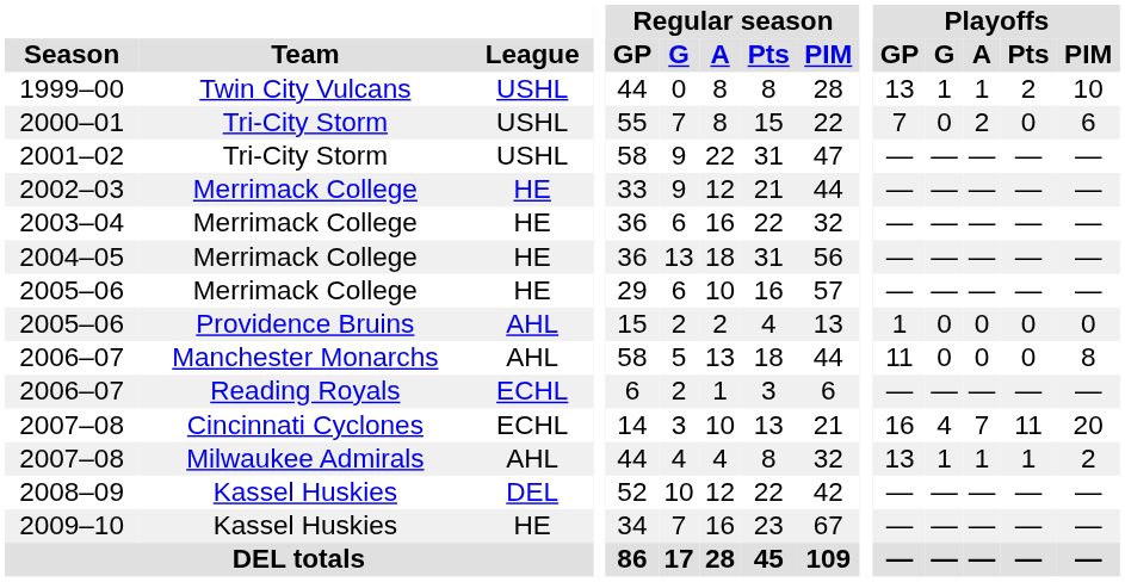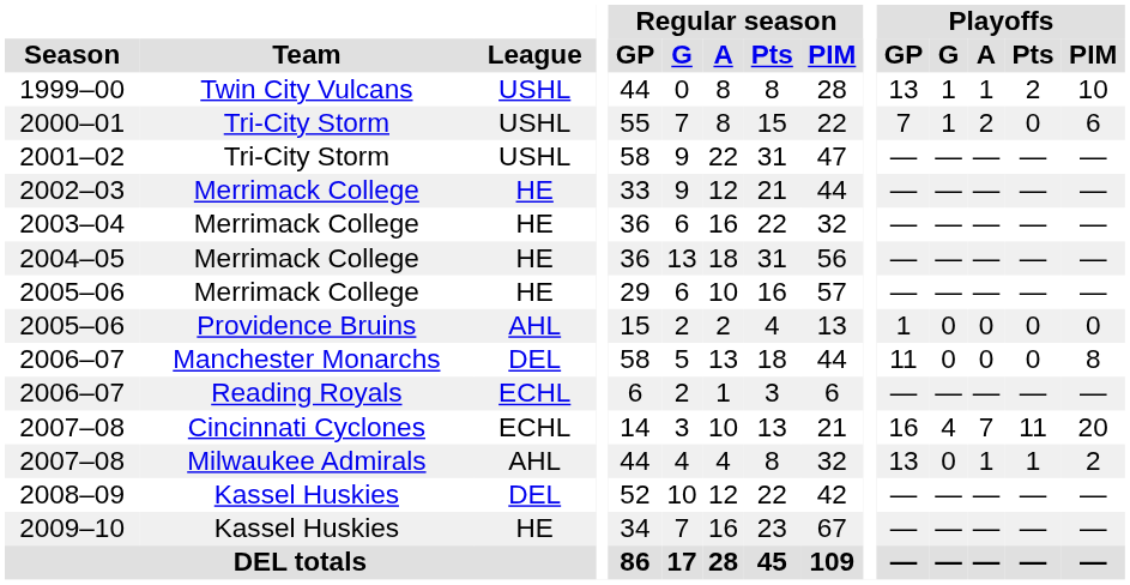 <table border="0" cellpadding="1" cellspacing="0" style="text-align:center; width:75%;">
 <tr bgcolor="#e0e0e0">
 <th colspan="3"  bgcolor="#ffffff"> </th>
 <th rowspan="99" bgcolor="#ffffff"> </th>
 <th colspan="5">Regular season</th>
 <th rowspan="99" bgcolor="#ffffff"> </th>
 <th colspan="5">Playoffs</th>
 </tr>
 <tr bgcolor="#e0e0e0">
 <th>Season</th>
 <th>Team</th>
 <th>League</th>
 <th>GP</th>
 <th><a href='#'>G</a></th>
 <th><a href='#'>A</a></th>
 <th><a href='#'>Pts</a></th>
 <th><a href='#'>PIM</a></th>
 <th>GP</th>
 <th>G</th>
 <th>A</th>
 <th>Pts</th>
 <th>PIM</th>
 </tr>
 <tr>
 <td>1999–00</td>
 <td><a href='#'>Twin City Vulcans</a></td>
 <td><a href='#'>USHL</a></td>
 <td>44</td>
 <td>0</td>
 <td>8</td>
 <td>8</td>
 <td>28</td>
 <td>13</td>
 <td>1</td>
 <td>1</td>
 <td>2</td>
 <td>10</td>
 </tr>
 <tr bgcolor="#f0f0f0">
 <td>2000–01</td>
 <td><a href='#'>Tri-City Storm</a></td>
 <td>USHL</td>
 <td>55</td>
 <td>7</td>
 <td>8</td>
 <td>15</td>
 <td>22</td>
 <td>7</td>
-<td>0</td>
+<td>1</td>
 <td>2</td>
 <td>0</td>
 <td>6</td>
 </tr>
 <tr>
 <td>2001–02</td>
 <td>Tri-City Storm</td>
 <td>USHL</td>
 <td>58</td>
 <td>9</td>
 <td>22</td>
 <td>31</td>
 <td>47</td>
 <td>—</td>
 <td>—</td>
 <td>—</td>
 <td>—</td>
 <td>—</td>
 </tr>
 <tr bgcolor="#f0f0f0">
 <td>2002–03</td>
 <td><a href='#'>Merrimack College</a></td>
 <td><a href='#'>HE</a></td>
 <td>33</td>
 <td>9</td>
 <td>12</td>
 <td>21</td>
 <td>44</td>
 <td>—</td>
 <td>—</td>
 <td>—</td>
 <td>—</td>
 <td>—</td>
 </tr>
 <tr>
 <td>2003–04</td>
 <td>Merrimack College</td>
 <td>HE</td>
 <td>36</td>
 <td>6</td>
 <td>16</td>
 <td>22</td>
 <td>32</td>
 <td>—</td>
 <td>—</td>
 <td>—</td>
 <td>—</td>
 <td>—</td>
 </tr>
 <tr bgcolor="#f0f0f0">
 <td>2004–05</td>
 <td>Merrimack College</td>
 <td>HE</td>
 <td>36</td>
 <td>13</td>
 <td>18</td>
 <td>31</td>
 <td>56</td>
 <td>—</td>
 <td>—</td>
 <td>—</td>
 <td>—</td>
 <td>—</td>
 </tr>
 <tr>
 <td>2005–06</td>
 <td>Merrimack College</td>
 <td>HE</td>
 <td>29</td>
 <td>6</td>
 <td>10</td>
 <td>16</td>
 <td>57</td>
 <td>—</td>
 <td>—</td>
 <td>—</td>
 <td>—</td>
 <td>—</td>
 </tr>
 <tr bgcolor="#f0f0f0">
 <td>2005–06</td>
 <td><a href='#'>Providence Bruins</a></td>
 <td><a href='#'>AHL</a></td>
 <td>15</td>
 <td>2</td>
 <td>2</td>
 <td>4</td>
 <td>13</td>
 <td>1</td>
 <td>0</td>
 <td>0</td>
 <td>0</td>
 <td>0</td>
 </tr>
 <tr>
 <td>2006–07</td>
 <td><a href='#'>Manchester Monarchs</a></td>
-<td>AHL</td>
+<td><a href='#'>DEL</a></td>
 <td>58</td>
 <td>5</td>
 <td>13</td>
 <td>18</td>
 <td>44</td>
 <td>11</td>
 <td>0</td>
 <td>0</td>
 <td>0</td>
 <td>8</td>
 </tr>
 <tr bgcolor="#f0f0f0">
 <td>2006–07</td>
 <td><a href='#'>Reading Royals</a></td>
 <td><a href='#'>ECHL</a></td>
 <td>6</td>
 <td>2</td>
 <td>1</td>
 <td>3</td>
 <td>6</td>
 <td>—</td>
 <td>—</td>
 <td>—</td>
 <td>—</td>
 <td>—</td>
 </tr>
 <tr>
 <td>2007–08</td>
 <td><a href='#'>Cincinnati Cyclones</a></td>
 <td>ECHL</td>
 <td>14</td>
 <td>3</td>
 <td>10</td>
 <td>13</td>
 <td>21</td>
 <td>16</td>
 <td>4</td>
 <td>7</td>
 <td>11</td>
 <td>20</td>
 </tr>
 <tr bgcolor="#f0f0f0">
 <td>2007–08</td>
 <td><a href='#'>Milwaukee Admirals</a></td>
 <td>AHL</td>
 <td>44</td>
 <td>4</td>
 <td>4</td>
 <td>8</td>
 <td>32</td>
 <td>13</td>
-<td>1</td>
+<td>0</td>
 <td>1</td>
 <td>1</td>
 <td>2</td>
 </tr>
 <tr>
 <td>2008–09</td>
 <td><a href='#'>Kassel Huskies</a></td>
 <td><a href='#'>DEL</a></td>
 <td>52</td>
 <td>10</td>
 <td>12</td>
 <td>22</td>
 <td>42</td>
 <td>—</td>
 <td>—</td>
 <td>—</td>
 <td>—</td>
 <td>—</td>
 </tr>
 <tr bgcolor="#f0f0f0">
 <td>2009–10</td>
 <td>Kassel Huskies</td>
 <td>HE</td>
 <td>34</td>
 <td>7</td>
 <td>16</td>
 <td>23</td>
 <td>67</td>
 <td>—</td>
 <td>—</td>
 <td>—</td>
 <td>—</td>
 <td>—</td>
 </tr>
 <tr>
 </tr>
 <tr bgcolor="#e0e0e0">
 <th colspan="3">DEL totals</th>
 <th>86</th>
 <th>17</th>
 <th>28</th>
 <th>45</th>
 <th>109</th>
 <th>—</th>
 <th>—</th>
 <th>—</th>
 <th>—</th>
 <th>—</th>
 </tr>
 </table>
